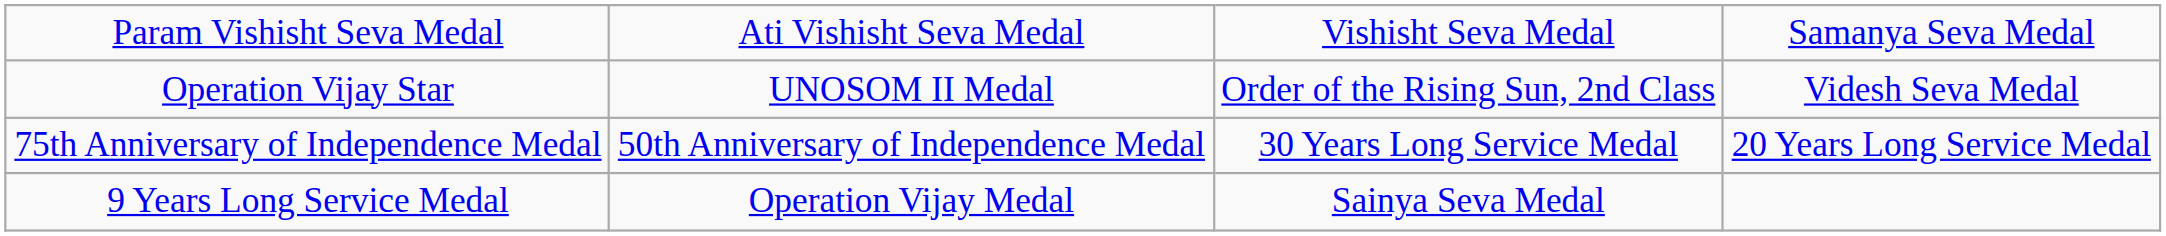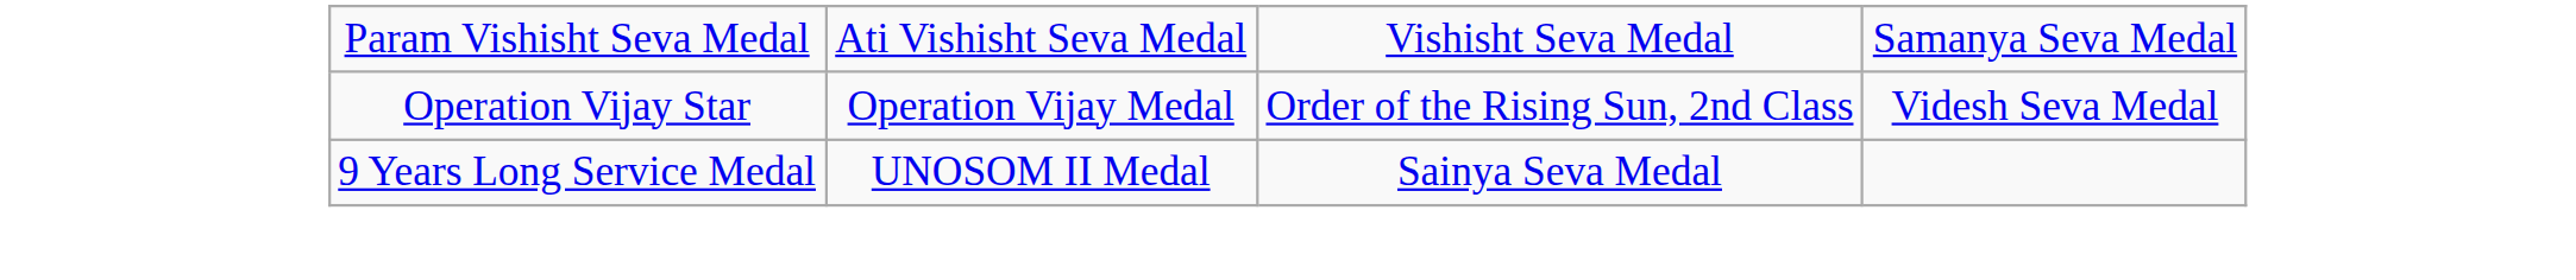 <table class="wikitable" style="margin:1em auto; text-align:center;">
 <tr>
 <td><a href='#'>Param Vishisht Seva Medal</a></td>
 <td><a href='#'>Ati Vishisht Seva Medal</a></td>
 <td><a href='#'>Vishisht Seva Medal</a></td>
 <td><a href='#'>Samanya Seva Medal</a></td>
 </tr>
 <tr>
 <td><a href='#'>Operation Vijay Star</a></td>
-<td><a href='#'>UNOSOM II Medal</a></td>
+<td><a href='#'>Operation Vijay Medal</a></td>
 <td><a href='#'>Order of the Rising Sun, 2nd Class</a></td>
 <td><a href='#'>Videsh Seva Medal</a></td>
 </tr>
 <tr>
-<td><a href='#'>75th Anniversary of Independence Medal</a></td>
-<td><a href='#'>50th Anniversary of Independence Medal</a></td>
-<td><a href='#'>30 Years Long Service Medal</a></td>
-<td><a href='#'>20 Years Long Service Medal</a></td>
-</tr>
-<tr>
 <td><a href='#'>9 Years Long Service Medal</a></td>
-<td><a href='#'>Operation Vijay Medal</a></td>
+<td><a href='#'>UNOSOM II Medal</a></td>
 <td><a href='#'>Sainya Seva Medal</a></td>
 <td></td>
 </tr>
 </table>
